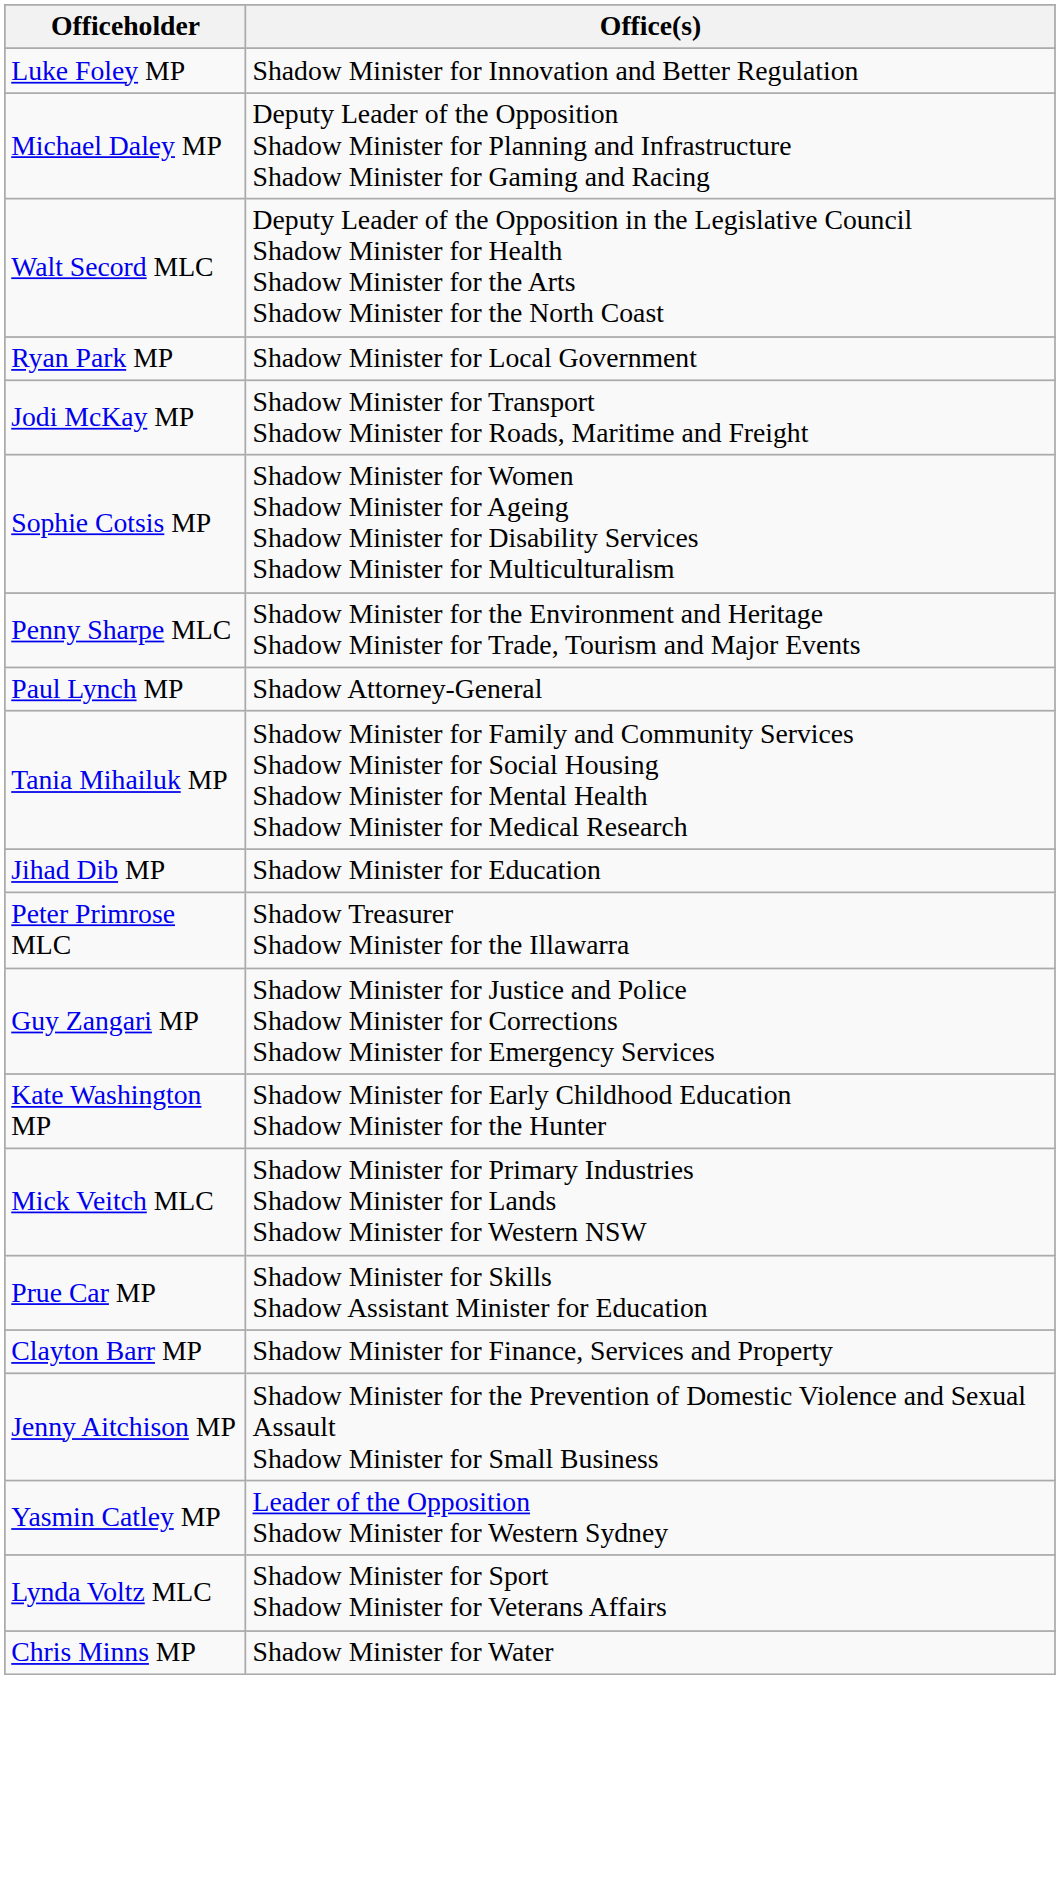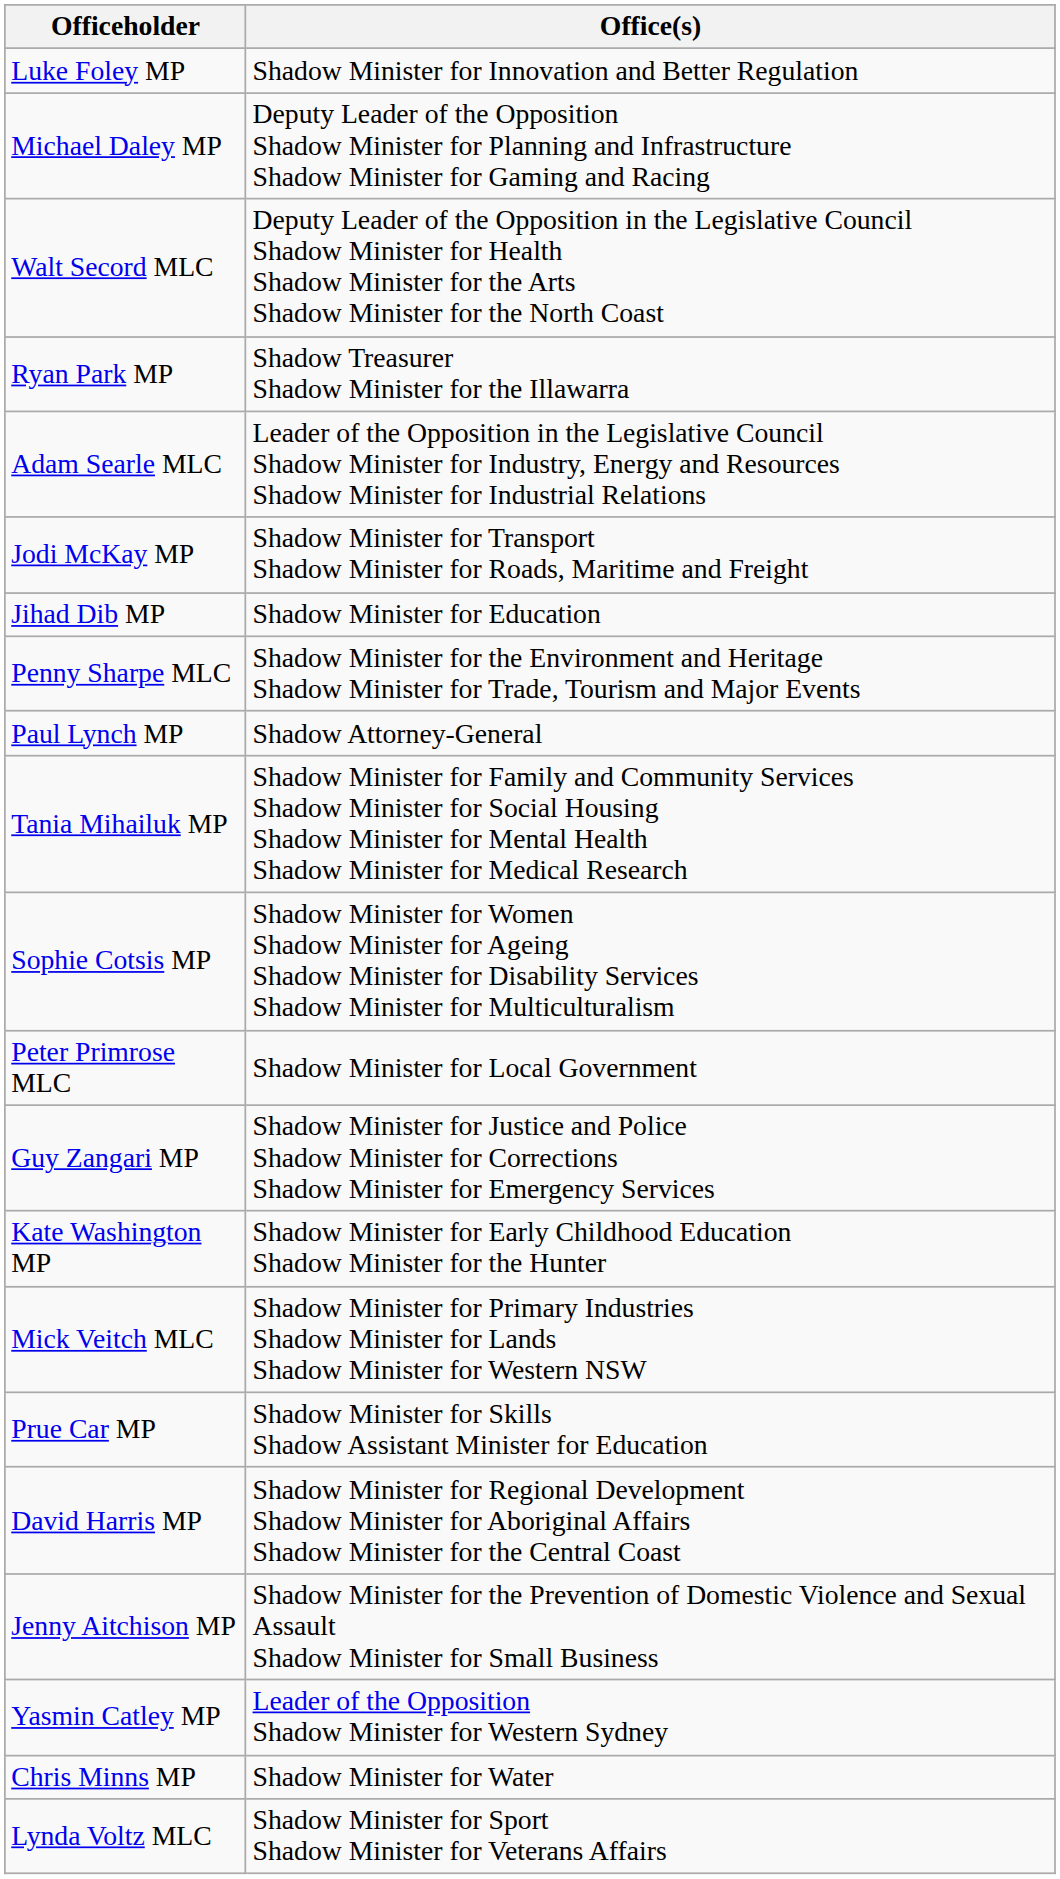 <table class="wikitable">
 <tr>
 <th>Officeholder</th>
 <th>Office(s)</th>
 </tr>
 <tr>
 <td><a href='#'>Luke Foley</a> MP</td>
 <td>Shadow Minister for Innovation and Better Regulation</td>
 </tr>
 <tr>
 <td><a href='#'>Michael Daley</a> MP</td>
 <td>Deputy Leader of the Opposition<br>Shadow Minister for Planning and Infrastructure<br>Shadow Minister for Gaming and Racing</td>
 </tr>
 <tr>
 <td><a href='#'>Walt Secord</a> MLC</td>
 <td>Deputy Leader of the Opposition in the Legislative Council<br>Shadow Minister for Health<br>Shadow Minister for the Arts<br>Shadow Minister for the North Coast</td>
 </tr>
 <tr>
 <td><a href='#'>Ryan Park</a> MP</td>
-<td>Shadow Minister for Local Government</td>
+<td>Shadow Treasurer<br>Shadow Minister for the Illawarra</td>
+</tr>
+<tr>
+<td><a href='#'>Adam Searle</a> MLC</td>
+<td>Leader of the Opposition in the Legislative Council<br>Shadow Minister for Industry, Energy and Resources<br>Shadow Minister for Industrial Relations</td>
 </tr>
 <tr>
 <td><a href='#'>Jodi McKay</a> MP</td>
 <td>Shadow Minister for Transport<br>Shadow Minister for Roads, Maritime and Freight</td>
 </tr>
 <tr>
-<td><a href='#'>Sophie Cotsis</a> MP</td>
-<td>Shadow Minister for Women<br>Shadow Minister for Ageing<br>Shadow Minister for Disability Services<br>Shadow Minister for Multiculturalism</td>
+<td><a href='#'>Jihad Dib</a> MP</td>
+<td>Shadow Minister for Education</td>
 </tr>
 <tr>
 <td><a href='#'>Penny Sharpe</a> MLC</td>
 <td>Shadow Minister for the Environment and Heritage<br>Shadow Minister for Trade, Tourism and Major Events</td>
 </tr>
 <tr>
 <td><a href='#'>Paul Lynch</a> MP</td>
 <td>Shadow Attorney-General</td>
 </tr>
 <tr>
 <td><a href='#'>Tania Mihailuk</a> MP</td>
 <td>Shadow Minister for Family and Community Services<br>Shadow Minister for Social Housing<br>Shadow Minister for Mental Health<br>Shadow Minister for Medical Research</td>
 </tr>
 <tr>
-<td><a href='#'>Jihad Dib</a> MP</td>
-<td>Shadow Minister for Education</td>
+<td><a href='#'>Sophie Cotsis</a> MP</td>
+<td>Shadow Minister for Women<br>Shadow Minister for Ageing<br>Shadow Minister for Disability Services<br>Shadow Minister for Multiculturalism</td>
 </tr>
 <tr>
 <td><a href='#'>Peter Primrose</a> MLC</td>
-<td>Shadow Treasurer<br>Shadow Minister for the Illawarra</td>
+<td>Shadow Minister for Local Government</td>
 </tr>
 <tr>
 <td><a href='#'>Guy Zangari</a> MP</td>
 <td>Shadow Minister for Justice and Police<br>Shadow Minister for Corrections<br>Shadow Minister for Emergency Services</td>
 </tr>
 <tr>
 <td><a href='#'>Kate Washington</a> MP</td>
 <td>Shadow Minister for Early Childhood Education<br>Shadow Minister for the Hunter</td>
 </tr>
 <tr>
 <td><a href='#'>Mick Veitch</a> MLC</td>
 <td>Shadow Minister for Primary Industries<br>Shadow Minister for Lands<br>Shadow Minister for Western NSW</td>
 </tr>
 <tr>
 <td><a href='#'>Prue Car</a> MP</td>
 <td>Shadow Minister for Skills<br>Shadow Assistant Minister for Education</td>
 </tr>
 <tr>
-<td><a href='#'>Clayton Barr</a> MP</td>
-<td>Shadow Minister for Finance, Services and Property</td>
+<td><a href='#'>David Harris</a> MP</td>
+<td>Shadow Minister for Regional Development<br>Shadow Minister for Aboriginal Affairs<br>Shadow Minister for the Central Coast</td>
 </tr>
 <tr>
 <td><a href='#'>Jenny Aitchison</a> MP</td>
 <td>Shadow Minister for the Prevention of Domestic Violence and Sexual Assault<br>Shadow Minister for Small Business</td>
 </tr>
 <tr>
 <td><a href='#'>Yasmin Catley</a> MP</td>
 <td><a href='#'>Leader of the Opposition</a><br>Shadow Minister for Western Sydney</td>
 </tr>
 <tr>
+<td><a href='#'>Chris Minns</a> MP</td>
+<td>Shadow Minister for Water</td>
+</tr>
+<tr>
 <td><a href='#'>Lynda Voltz</a> MLC</td>
 <td>Shadow Minister for Sport<br>Shadow Minister for Veterans Affairs</td>
 </tr>
-<tr>
-<td><a href='#'>Chris Minns</a> MP</td>
-<td>Shadow Minister for Water</td>
-</tr>
 </table>
